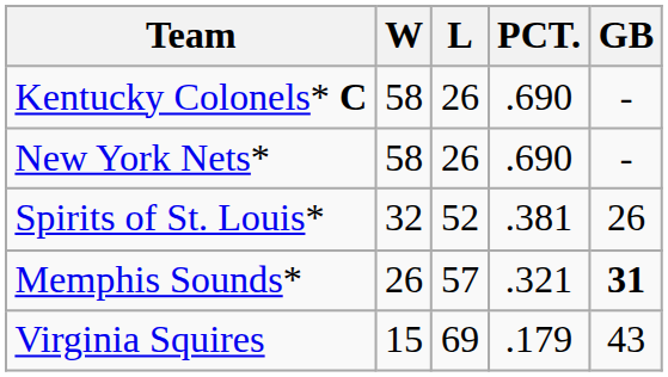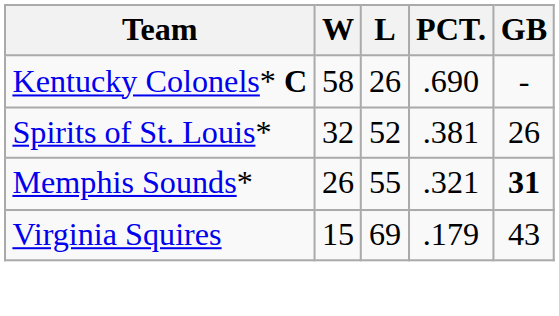 <table class="wikitable" style="text-align: center;">
 <tr>
 <th>Team</th>
 <th>W</th>
 <th>L</th>
 <th>PCT.</th>
 <th>GB</th>
 </tr>
 <tr>
 <td align="left"><a href='#'>Kentucky Colonels</a>* <strong>C</strong></td>
 <td>58</td>
 <td>26</td>
 <td>.690</td>
 <td>-</td>
 </tr>
 <tr>
-<td align="left"><a href='#'>New York Nets</a>*</td>
-<td>58</td>
-<td>26</td>
-<td>.690</td>
-<td>-</td>
-</tr>
-<tr>
 <td align="left"><a href='#'>Spirits of St. Louis</a>*</td>
 <td>32</td>
 <td>52</td>
 <td>.381</td>
 <td>26</td>
 </tr>
 <tr>
 <td align="left"><a href='#'>Memphis Sounds</a>*</td>
 <td>26</td>
-<td>57</td>
+<td>55</td>
 <td>.321</td>
 <td><strong>31</strong></td>
 </tr>
 <tr>
 <td align="left"><a href='#'>Virginia Squires</a></td>
 <td>15</td>
 <td>69</td>
 <td>.179</td>
 <td>43</td>
 </tr>
 </table>
